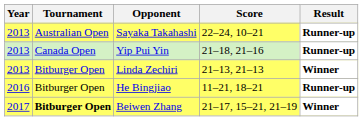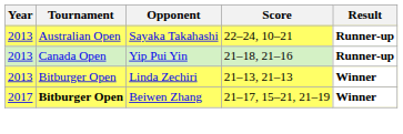 <table class="sortable wikitable" style="font-size: 90%">
 <tr>
 <th>Year</th>
 <th>Tournament</th>
 <th>Opponent</th>
 <th>Score</th>
 <th>Result</th>
 </tr>
 <tr style="background:#FFFF67">
 <td align="center"><a href='#'>2013</a></td>
 <td align="left"><a href='#'>Australian Open</a></td>
 <td align="left"> <a href='#'>Sayaka Takahashi</a></td>
 <td align="left">22–24, 10–21</td>
 <td style="text-align:left; background:white"> <strong>Runner-up</strong></td>
 </tr>
 <tr style="background:#D4F1C5">
 <td align="center"><a href='#'>2013</a></td>
 <td align="left"><a href='#'>Canada Open</a></td>
 <td align="left"> <a href='#'>Yip Pui Yin</a></td>
 <td align="left">21–18, 21–16</td>
 <td style="text-align:left; background:white"> <strong>Runner-up</strong></td>
 </tr>
 <tr style="background:#FFFF67">
 <td align="center"><a href='#'>2013</a></td>
 <td align="left"><a href='#'>Bitburger Open</a></td>
 <td align="left"> <a href='#'>Linda Zechiri</a></td>
 <td align="left">21–13, 21–13</td>
 <td style="text-align:left; background:white"> <strong>Winner</strong></td>
 </tr>
 <tr style="background:#FFFF67">
-<td align="center"><a href='#'>2016</a></td>
-<td align="left">Bitburger Open</td>
-<td align="left"> <a href='#'>He Bingjiao</a></td>
-<td align="left">11–21, 18–21</td>
-<td style="text-align:left; background:white"> <strong>Runner-up</strong></td>
-</tr>
-<tr style="background:#FFFF67">
 <td align="center"><a href='#'>2017</a></td>
 <td align="left"><strong>Bitburger Open</strong></td>
 <td align="left"> <a href='#'>Beiwen Zhang</a></td>
 <td align="left">21–17, 15–21, 21–19</td>
 <td style="text-align:left; background:white"> <strong>Winner</strong></td>
 </tr>
 </table>
